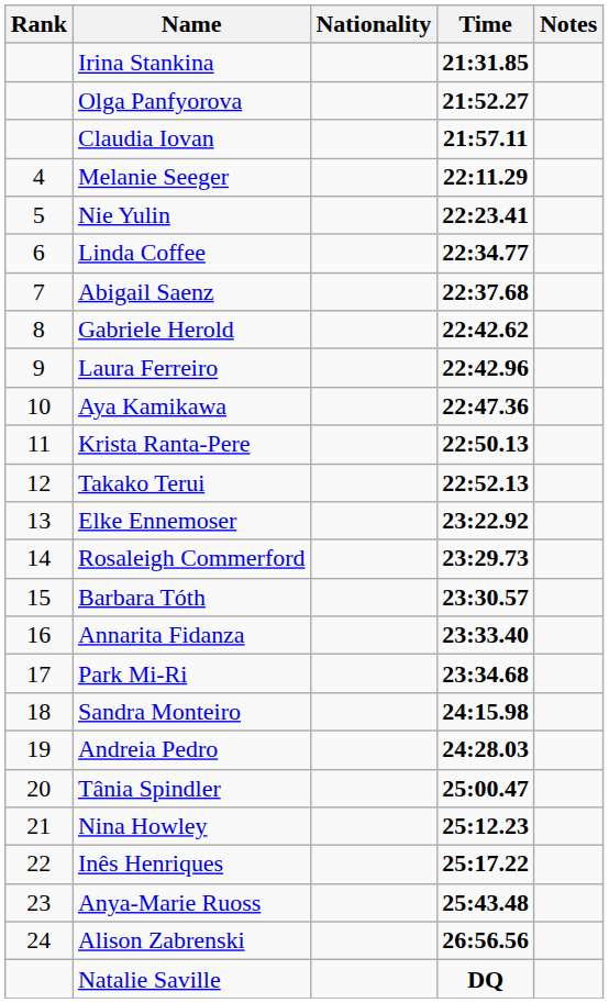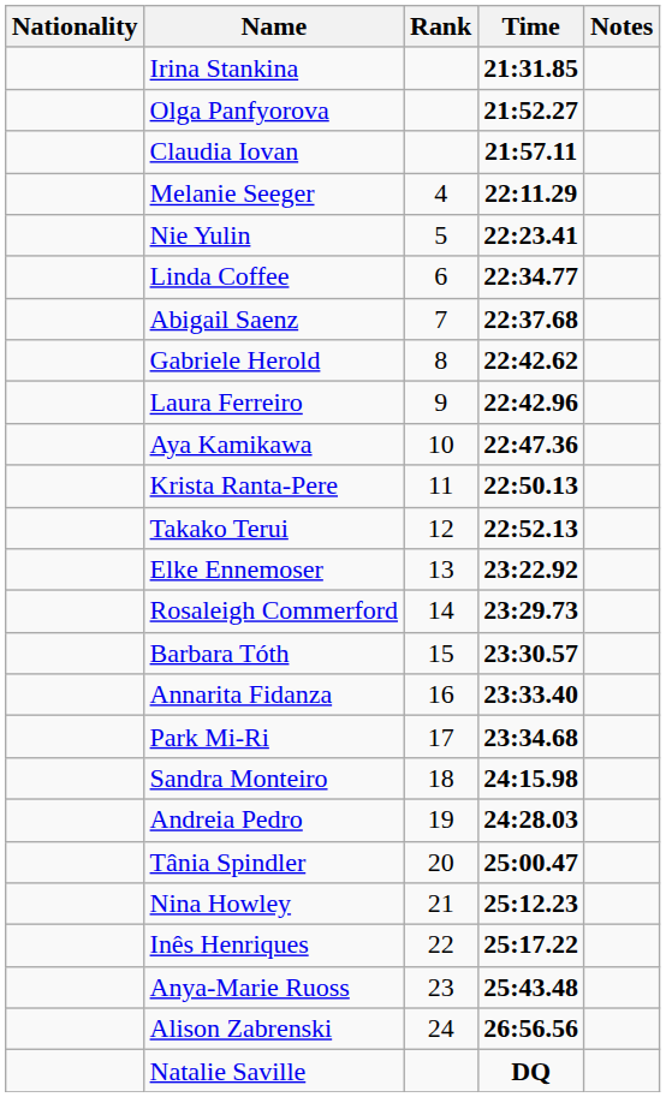 <table class="wikitable sortable" style="text-align:center">
 <tr>
+<th>Nationality</th>
+<th>Name</th>
 <th>Rank</th>
-<th>Name</th>
-<th>Nationality</th>
 <th>Time</th>
 <th>Notes</th>
 </tr>
 <tr>
+<td align=left></td>
+<td align=left><a href='#'>Irina Stankina</a></td>
 <td></td>
-<td align=left><a href='#'>Irina Stankina</a></td>
-<td align=left></td>
 <td><strong>21:31.85</strong></td>
 <td></td>
 </tr>
 <tr>
+<td align=left></td>
+<td align=left><a href='#'>Olga Panfyorova</a></td>
 <td></td>
-<td align=left><a href='#'>Olga Panfyorova</a></td>
-<td align=left></td>
 <td><strong>21:52.27</strong></td>
 <td></td>
 </tr>
 <tr>
+<td align=left></td>
+<td align=left><a href='#'>Claudia Iovan</a></td>
 <td></td>
-<td align=left><a href='#'>Claudia Iovan</a></td>
-<td align=left></td>
 <td><strong>21:57.11</strong></td>
 <td></td>
 </tr>
 <tr>
+<td align=left></td>
+<td align=left><a href='#'>Melanie Seeger</a></td>
 <td>4</td>
-<td align=left><a href='#'>Melanie Seeger</a></td>
-<td align=left></td>
 <td><strong>22:11.29</strong></td>
 <td></td>
 </tr>
 <tr>
+<td align=left></td>
+<td align=left><a href='#'>Nie Yulin</a></td>
 <td>5</td>
-<td align=left><a href='#'>Nie Yulin</a></td>
-<td align=left></td>
 <td><strong>22:23.41</strong></td>
 <td></td>
 </tr>
 <tr>
+<td align=left></td>
+<td align=left><a href='#'>Linda Coffee</a></td>
 <td>6</td>
-<td align=left><a href='#'>Linda Coffee</a></td>
-<td align=left></td>
 <td><strong>22:34.77</strong></td>
 <td></td>
 </tr>
 <tr>
+<td align=left></td>
+<td align=left><a href='#'>Abigail Saenz</a></td>
 <td>7</td>
-<td align=left><a href='#'>Abigail Saenz</a></td>
-<td align=left></td>
 <td><strong>22:37.68</strong></td>
 <td></td>
 </tr>
 <tr>
+<td align=left></td>
+<td align=left><a href='#'>Gabriele Herold</a></td>
 <td>8</td>
-<td align=left><a href='#'>Gabriele Herold</a></td>
-<td align=left></td>
 <td><strong>22:42.62</strong></td>
 <td></td>
 </tr>
 <tr>
+<td align=left></td>
+<td align=left><a href='#'>Laura Ferreiro</a></td>
 <td>9</td>
-<td align=left><a href='#'>Laura Ferreiro</a></td>
-<td align=left></td>
 <td><strong>22:42.96</strong></td>
 <td></td>
 </tr>
 <tr>
+<td align=left></td>
+<td align=left><a href='#'>Aya Kamikawa</a></td>
 <td>10</td>
-<td align=left><a href='#'>Aya Kamikawa</a></td>
-<td align=left></td>
 <td><strong>22:47.36</strong></td>
 <td></td>
 </tr>
 <tr>
+<td align=left></td>
+<td align=left><a href='#'>Krista Ranta-Pere</a></td>
 <td>11</td>
-<td align=left><a href='#'>Krista Ranta-Pere</a></td>
-<td align=left></td>
 <td><strong>22:50.13</strong></td>
 <td></td>
 </tr>
 <tr>
+<td align=left></td>
+<td align=left><a href='#'>Takako Terui</a></td>
 <td>12</td>
-<td align=left><a href='#'>Takako Terui</a></td>
-<td align=left></td>
 <td><strong>22:52.13</strong></td>
 <td></td>
 </tr>
 <tr>
+<td align=left></td>
+<td align=left><a href='#'>Elke Ennemoser</a></td>
 <td>13</td>
-<td align=left><a href='#'>Elke Ennemoser</a></td>
-<td align=left></td>
 <td><strong>23:22.92</strong></td>
 <td></td>
 </tr>
 <tr>
+<td align=left></td>
+<td align=left><a href='#'>Rosaleigh Commerford</a></td>
 <td>14</td>
-<td align=left><a href='#'>Rosaleigh Commerford</a></td>
-<td align=left></td>
 <td><strong>23:29.73</strong></td>
 <td></td>
 </tr>
 <tr>
+<td align=left></td>
+<td align=left><a href='#'>Barbara Tóth</a></td>
 <td>15</td>
-<td align=left><a href='#'>Barbara Tóth</a></td>
-<td align=left></td>
 <td><strong>23:30.57</strong></td>
 <td></td>
 </tr>
 <tr>
+<td align=left></td>
+<td align=left><a href='#'>Annarita Fidanza</a></td>
 <td>16</td>
-<td align=left><a href='#'>Annarita Fidanza</a></td>
-<td align=left></td>
 <td><strong>23:33.40</strong></td>
 <td></td>
 </tr>
 <tr>
+<td align=left></td>
+<td align=left><a href='#'>Park Mi-Ri</a></td>
 <td>17</td>
-<td align=left><a href='#'>Park Mi-Ri</a></td>
-<td align=left></td>
 <td><strong>23:34.68</strong></td>
 <td></td>
 </tr>
 <tr>
+<td align=left></td>
+<td align=left><a href='#'>Sandra Monteiro</a></td>
 <td>18</td>
-<td align=left><a href='#'>Sandra Monteiro</a></td>
-<td align=left></td>
 <td><strong>24:15.98</strong></td>
 <td></td>
 </tr>
 <tr>
+<td align=left></td>
+<td align=left><a href='#'>Andreia Pedro</a></td>
 <td>19</td>
-<td align=left><a href='#'>Andreia Pedro</a></td>
-<td align=left></td>
 <td><strong>24:28.03</strong></td>
 <td></td>
 </tr>
 <tr>
+<td align=left></td>
+<td align=left><a href='#'>Tânia Spindler</a></td>
 <td>20</td>
-<td align=left><a href='#'>Tânia Spindler</a></td>
-<td align=left></td>
 <td><strong>25:00.47</strong></td>
 <td></td>
 </tr>
 <tr>
+<td align=left></td>
+<td align=left><a href='#'>Nina Howley</a></td>
 <td>21</td>
-<td align=left><a href='#'>Nina Howley</a></td>
-<td align=left></td>
 <td><strong>25:12.23</strong></td>
 <td></td>
 </tr>
 <tr>
+<td align=left></td>
+<td align=left><a href='#'>Inês Henriques</a></td>
 <td>22</td>
-<td align=left><a href='#'>Inês Henriques</a></td>
-<td align=left></td>
 <td><strong>25:17.22</strong></td>
 <td></td>
 </tr>
 <tr>
+<td align=left></td>
+<td align=left><a href='#'>Anya-Marie Ruoss</a></td>
 <td>23</td>
-<td align=left><a href='#'>Anya-Marie Ruoss</a></td>
-<td align=left></td>
 <td><strong>25:43.48</strong></td>
 <td></td>
 </tr>
 <tr>
+<td align=left></td>
+<td align=left><a href='#'>Alison Zabrenski</a></td>
 <td>24</td>
-<td align=left><a href='#'>Alison Zabrenski</a></td>
-<td align=left></td>
 <td><strong>26:56.56</strong></td>
 <td></td>
 </tr>
 <tr>
+<td align=left></td>
+<td align=left><a href='#'>Natalie Saville</a></td>
 <td></td>
-<td align=left><a href='#'>Natalie Saville</a></td>
-<td align=left></td>
 <td><strong>DQ</strong></td>
 <td></td>
 </tr>
 </table>
